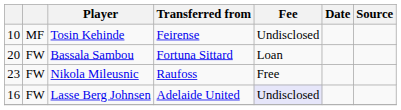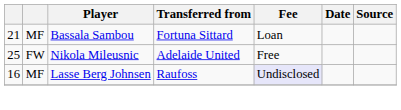 <table class="wikitable plainrowheaders sortable">
 <tr>
 <th></th>
 <th></th>
 <th scope=col>Player</th>
 <th>Transferred from</th>
 <th !scope=col; style="width: 65px;">Fee</th>
 <th scope=col>Date</th>
 <th scope=col>Source</th>
 </tr>
 <tr>
-<td>10</td>
+<td>21</td>
 <td>MF</td>
-<td> <a href='#'>Tosin Kehinde</a></td>
-<td> <a href='#'>Feirense</a></td>
-<td>Undisclosed</td>
-<td></td>
-<td></td>
-</tr>
-<tr>
-<td>20</td>
-<td>FW</td>
 <td> <a href='#'>Bassala Sambou</a></td>
 <td> <a href='#'>Fortuna Sittard</a></td>
 <td>Loan</td>
 <td></td>
 <td></td>
 </tr>
 <tr>
-<td>23</td>
+<td>25</td>
 <td>FW</td>
 <td> <a href='#'>Nikola Mileusnic</a></td>
-<td> <a href='#'>Raufoss</a></td>
+<td> <a href='#'>Adelaide United</a></td>
 <td>Free</td>
 <td></td>
 <td></td>
 </tr>
 <tr>
 <td>16</td>
-<td>FW</td>
+<td>MF</td>
 <td> <a href='#'>Lasse Berg Johnsen</a></td>
-<td> <a href='#'>Adelaide United</a></td>
+<td> <a href='#'>Raufoss</a></td>
 <td style="background: lavender;">Undisclosed</td>
 <td></td>
 <td></td>
 </tr>
 <tr>
 </tr>
 </table>
